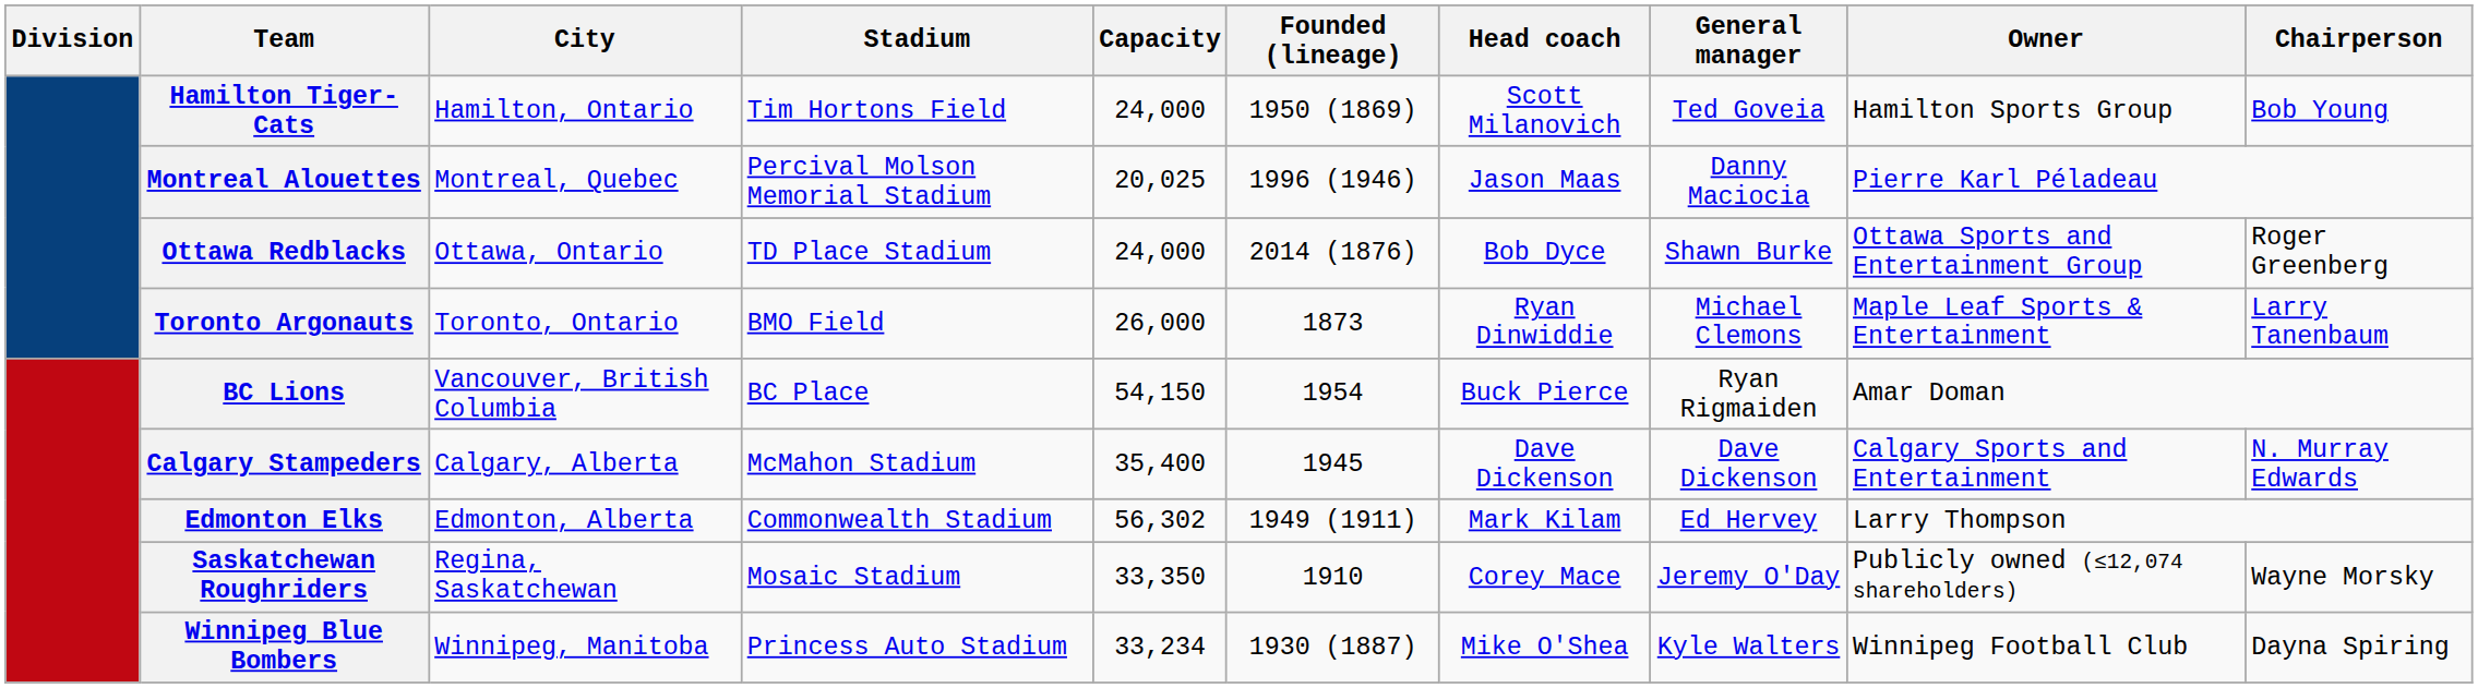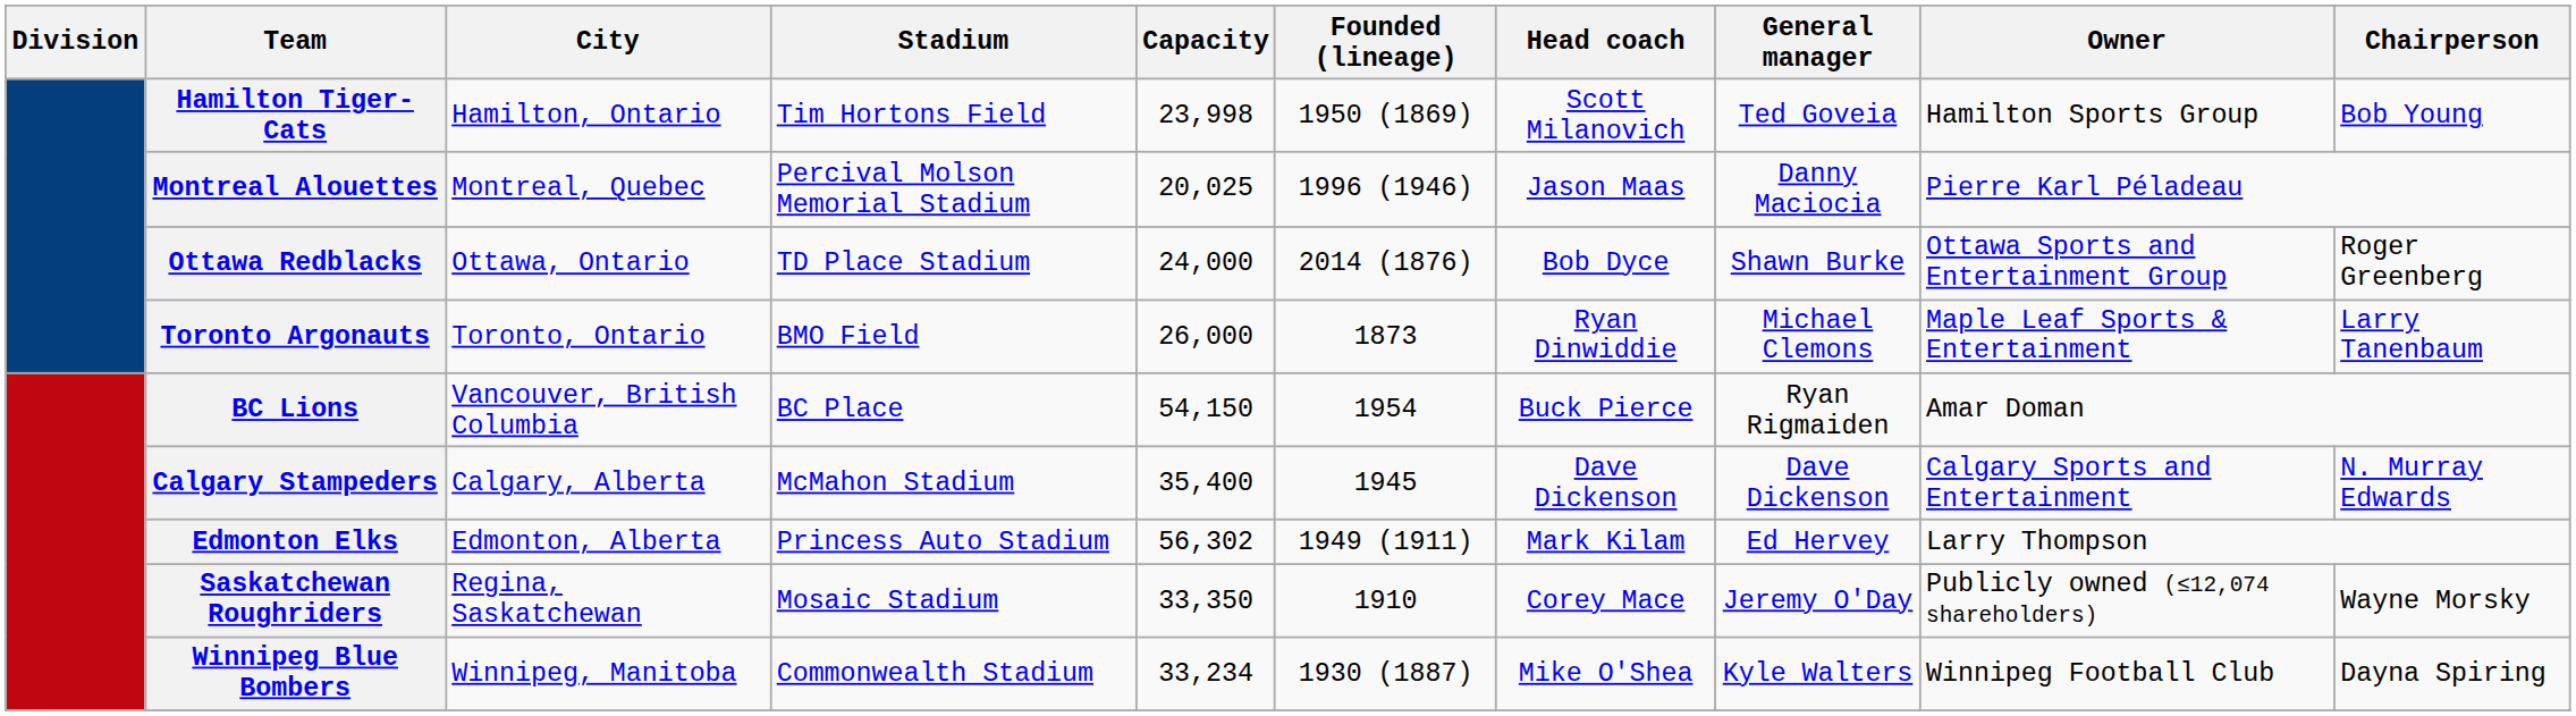 <table class="wikitable sortable" style="width:100%">
 <tr>
 <th scope="col">Division</th>
 <th scope="col">Team</th>
 <th scope="col">City</th>
 <th scope="col">Stadium</th>
 <th scope="col">Capacity</th>
 <th scope="col">Founded (lineage)</th>
 <th scope="col">Head coach</th>
 <th scope="col">General manager</th>
 <th scope="col">Owner</th>
 <th scope="col">Chairperson</th>
 </tr>
 <tr>
 <th rowspan="4" style="background:#06407C;"><strong><a href='#'></a></strong></th>
 <th scope="row"><a href='#'>Hamilton Tiger-Cats</a></th>
 <td><a href='#'>Hamilton, Ontario</a></td>
 <td><a href='#'>Tim Hortons Field</a></td>
-<td align=center>24,000</td>
+<td align=center>23,998</td>
 <td align=center>1950 (1869)</td>
 <td align=center><a href='#'>Scott Milanovich</a></td>
 <td align=center><a href='#'>Ted Goveia</a></td>
 <td>Hamilton Sports Group</td>
 <td><a href='#'>Bob Young</a></td>
 </tr>
 <tr>
 <th scope="row"><a href='#'>Montreal Alouettes</a></th>
 <td><a href='#'>Montreal, Quebec</a></td>
 <td><a href='#'>Percival Molson Memorial Stadium</a></td>
 <td align=center>20,025</td>
 <td align=center>1996 (1946)</td>
 <td align=center><a href='#'>Jason Maas</a></td>
 <td align=center><a href='#'>Danny Maciocia</a></td>
 <td colspan="2"><a href='#'>Pierre Karl Péladeau</a></td>
 </tr>
 <tr>
 <th scope="row"><a href='#'>Ottawa Redblacks</a></th>
 <td><a href='#'>Ottawa, Ontario</a></td>
 <td><a href='#'>TD Place Stadium</a></td>
 <td align=center>24,000</td>
 <td align=center>2014 (1876)</td>
 <td align=center><a href='#'>Bob Dyce</a></td>
 <td align=center><a href='#'>Shawn Burke</a></td>
 <td><a href='#'>Ottawa Sports and Entertainment Group</a><br></td>
 <td>Roger Greenberg</td>
 </tr>
 <tr>
 <th scope="row"><a href='#'>Toronto Argonauts</a></th>
 <td><a href='#'>Toronto, Ontario</a></td>
 <td><a href='#'>BMO Field</a></td>
 <td align=center>26,000</td>
 <td align=center>1873</td>
 <td align=center><a href='#'>Ryan Dinwiddie</a></td>
 <td align=center><a href='#'>Michael Clemons</a></td>
 <td><a href='#'>Maple Leaf Sports & Entertainment</a><br></td>
 <td><a href='#'>Larry Tanenbaum</a></td>
 </tr>
 <tr>
 <th rowspan="5" style="background:#C00712;"><strong><a href='#'></a></strong></th>
 <th scope="row"><a href='#'>BC Lions</a></th>
 <td><a href='#'>Vancouver, British Columbia</a></td>
 <td><a href='#'>BC Place</a></td>
 <td align=center>54,150</td>
 <td align=center>1954</td>
 <td align=center><a href='#'>Buck Pierce</a></td>
 <td align=center>Ryan Rigmaiden</td>
 <td colspan="2">Amar Doman</td>
 </tr>
 <tr>
 <th scope="row"><a href='#'>Calgary Stampeders</a></th>
 <td><a href='#'>Calgary, Alberta</a></td>
 <td><a href='#'>McMahon Stadium</a></td>
 <td align=center>35,400</td>
 <td align=center>1945</td>
 <td align=center><a href='#'>Dave Dickenson</a></td>
 <td align=center><a href='#'>Dave Dickenson</a></td>
 <td><a href='#'>Calgary Sports and Entertainment</a></td>
 <td><a href='#'>N. Murray Edwards</a></td>
 </tr>
 <tr>
 <th scope="row"><a href='#'>Edmonton Elks</a></th>
 <td><a href='#'>Edmonton, Alberta</a></td>
-<td><a href='#'>Commonwealth Stadium</a></td>
+<td><a href='#'>Princess Auto Stadium</a></td>
 <td align=center>56,302</td>
 <td align=center>1949 (1911)</td>
 <td align=center><a href='#'>Mark Kilam</a></td>
 <td align=center><a href='#'>Ed Hervey</a></td>
 <td colspan="2">Larry Thompson</td>
 </tr>
 <tr>
 <th scope="row"><a href='#'>Saskatchewan Roughriders</a></th>
 <td><a href='#'>Regina, Saskatchewan</a></td>
 <td><a href='#'>Mosaic Stadium</a></td>
 <td align=center>33,350</td>
 <td align=center>1910</td>
 <td align=center><a href='#'>Corey Mace</a></td>
 <td align=center><a href='#'>Jeremy O'Day</a></td>
 <td>Publicly owned <small>(≤12,074 shareholders)</small></td>
 <td>Wayne Morsky</td>
 </tr>
 <tr>
 <th scope="row"><a href='#'>Winnipeg Blue Bombers</a></th>
 <td><a href='#'>Winnipeg, Manitoba</a></td>
-<td><a href='#'>Princess Auto Stadium</a></td>
+<td><a href='#'>Commonwealth Stadium</a></td>
 <td align=center>33,234</td>
 <td align=center>1930 (1887)</td>
 <td align=center><a href='#'>Mike O'Shea</a></td>
 <td align=center><a href='#'>Kyle Walters</a></td>
 <td>Winnipeg Football Club</td>
 <td>Dayna Spiring</td>
 </tr>
 </table>
